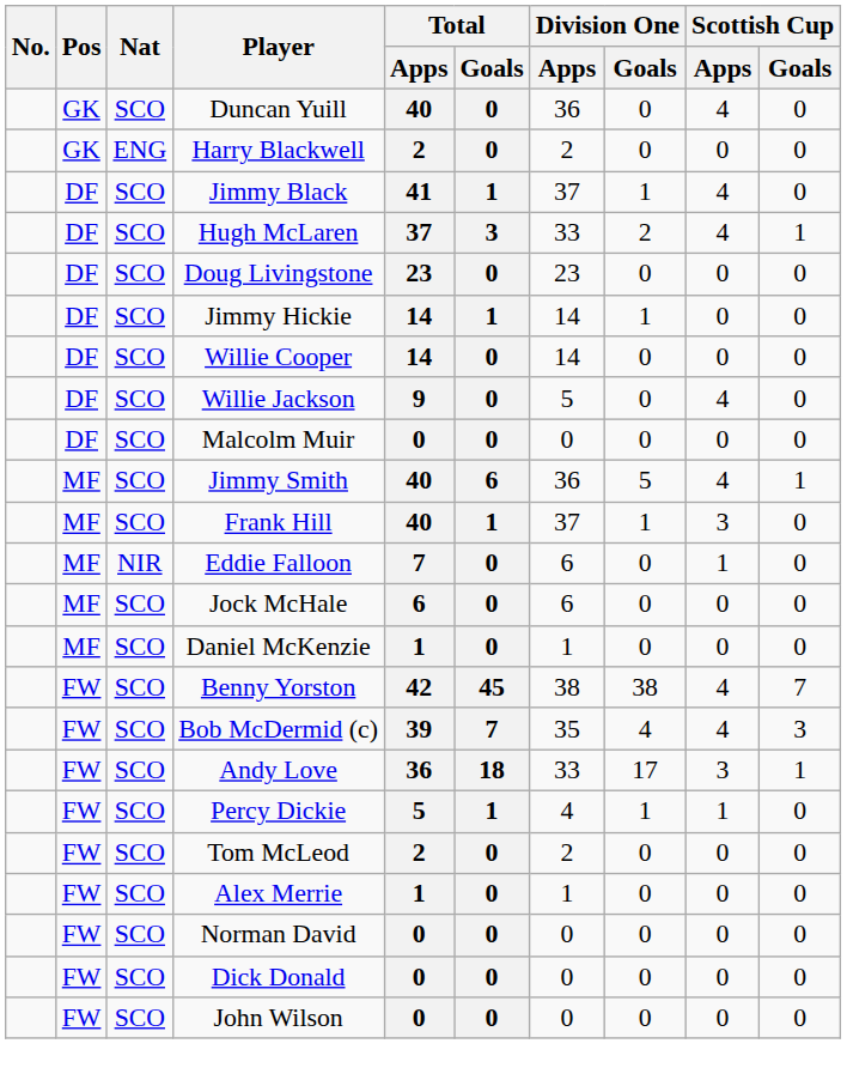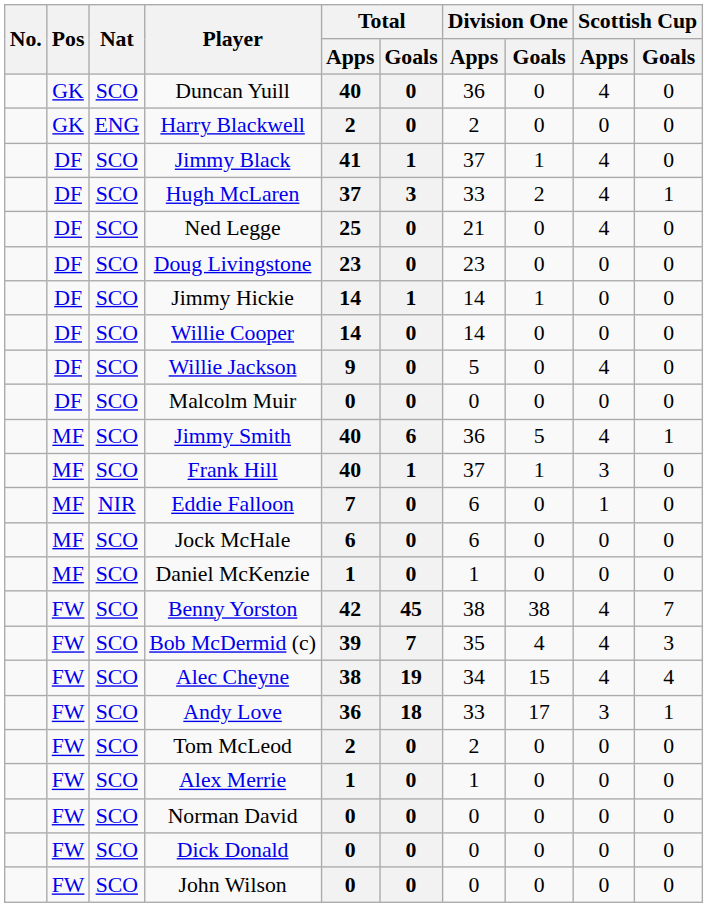 <table class="wikitable sortable" style="text-align: center;">
 <tr>
 <th rowspan="2"><abbr>No.</abbr></th>
 <th rowspan="2"><abbr>Pos</abbr></th>
 <th rowspan="2"><abbr>Nat</abbr></th>
 <th rowspan="2">Player</th>
 <th colspan="2">Total</th>
 <th colspan="2">Division One</th>
 <th colspan="2">Scottish Cup</th>
 </tr>
 <tr>
 <th>Apps</th>
 <th>Goals</th>
 <th>Apps</th>
 <th>Goals</th>
 <th>Apps</th>
 <th>Goals</th>
 </tr>
 <tr>
 <td></td>
 <td><a href='#'>GK</a></td>
 <td> <a href='#'>SCO</a></td>
 <td>Duncan Yuill</td>
 <th>40</th>
 <th>0</th>
 <td>36</td>
 <td>0</td>
 <td>4</td>
 <td>0</td>
 </tr>
 <tr>
 <td></td>
 <td><a href='#'>GK</a></td>
 <td> <a href='#'>ENG</a></td>
 <td><a href='#'>Harry Blackwell</a></td>
 <th>2</th>
 <th>0</th>
 <td>2</td>
 <td>0</td>
 <td>0</td>
 <td>0</td>
 </tr>
 <tr>
 <td></td>
 <td><a href='#'>DF</a></td>
 <td> <a href='#'>SCO</a></td>
 <td><a href='#'>Jimmy Black</a></td>
 <th>41</th>
 <th>1</th>
 <td>37</td>
 <td>1</td>
 <td>4</td>
 <td>0</td>
 </tr>
 <tr>
 <td></td>
 <td><a href='#'>DF</a></td>
 <td> <a href='#'>SCO</a></td>
 <td><a href='#'>Hugh McLaren</a></td>
 <th>37</th>
 <th>3</th>
 <td>33</td>
 <td>2</td>
 <td>4</td>
 <td>1</td>
+</tr>
+<tr>
+<td></td>
+<td><a href='#'>DF</a></td>
+<td> <a href='#'>SCO</a></td>
+<td>Ned Legge</td>
+<th>25</th>
+<th>0</th>
+<td>21</td>
+<td>0</td>
+<td>4</td>
+<td>0</td>
 </tr>
 <tr>
 <td></td>
 <td><a href='#'>DF</a></td>
 <td> <a href='#'>SCO</a></td>
 <td><a href='#'>Doug Livingstone</a></td>
 <th>23</th>
 <th>0</th>
 <td>23</td>
 <td>0</td>
 <td>0</td>
 <td>0</td>
 </tr>
 <tr>
 <td></td>
 <td><a href='#'>DF</a></td>
 <td> <a href='#'>SCO</a></td>
 <td>Jimmy Hickie</td>
 <th>14</th>
 <th>1</th>
 <td>14</td>
 <td>1</td>
 <td>0</td>
 <td>0</td>
 </tr>
 <tr>
 <td></td>
 <td><a href='#'>DF</a></td>
 <td> <a href='#'>SCO</a></td>
 <td><a href='#'>Willie Cooper</a></td>
 <th>14</th>
 <th>0</th>
 <td>14</td>
 <td>0</td>
 <td>0</td>
 <td>0</td>
 </tr>
 <tr>
 <td></td>
 <td><a href='#'>DF</a></td>
 <td> <a href='#'>SCO</a></td>
 <td><a href='#'>Willie Jackson</a></td>
 <th>9</th>
 <th>0</th>
 <td>5</td>
 <td>0</td>
 <td>4</td>
 <td>0</td>
 </tr>
 <tr>
 <td></td>
 <td><a href='#'>DF</a></td>
 <td> <a href='#'>SCO</a></td>
 <td>Malcolm Muir</td>
 <th>0</th>
 <th>0</th>
 <td>0</td>
 <td>0</td>
 <td>0</td>
 <td>0</td>
 </tr>
 <tr>
 <td></td>
 <td><a href='#'>MF</a></td>
 <td> <a href='#'>SCO</a></td>
 <td><a href='#'>Jimmy Smith</a></td>
 <th>40</th>
 <th>6</th>
 <td>36</td>
 <td>5</td>
 <td>4</td>
 <td>1</td>
 </tr>
 <tr>
 <td></td>
 <td><a href='#'>MF</a></td>
 <td> <a href='#'>SCO</a></td>
 <td><a href='#'>Frank Hill</a></td>
 <th>40</th>
 <th>1</th>
 <td>37</td>
 <td>1</td>
 <td>3</td>
 <td>0</td>
 </tr>
 <tr>
 <td></td>
 <td><a href='#'>MF</a></td>
 <td> <a href='#'>NIR</a></td>
 <td><a href='#'>Eddie Falloon</a></td>
 <th>7</th>
 <th>0</th>
 <td>6</td>
 <td>0</td>
 <td>1</td>
 <td>0</td>
 </tr>
 <tr>
 <td></td>
 <td><a href='#'>MF</a></td>
 <td> <a href='#'>SCO</a></td>
 <td>Jock McHale</td>
 <th>6</th>
 <th>0</th>
 <td>6</td>
 <td>0</td>
 <td>0</td>
 <td>0</td>
 </tr>
 <tr>
 <td></td>
 <td><a href='#'>MF</a></td>
 <td> <a href='#'>SCO</a></td>
 <td>Daniel McKenzie</td>
 <th>1</th>
 <th>0</th>
 <td>1</td>
 <td>0</td>
 <td>0</td>
 <td>0</td>
 </tr>
 <tr>
 <td></td>
 <td><a href='#'>FW</a></td>
 <td> <a href='#'>SCO</a></td>
 <td><a href='#'>Benny Yorston</a></td>
 <th>42</th>
 <th>45</th>
 <td>38</td>
 <td>38</td>
 <td>4</td>
 <td>7</td>
 </tr>
 <tr>
 <td></td>
 <td><a href='#'>FW</a></td>
 <td> <a href='#'>SCO</a></td>
 <td><a href='#'>Bob McDermid</a> (c)</td>
 <th>39</th>
 <th>7</th>
 <td>35</td>
 <td>4</td>
 <td>4</td>
 <td>3</td>
 </tr>
 <tr>
 <td></td>
 <td><a href='#'>FW</a></td>
 <td> <a href='#'>SCO</a></td>
+<td><a href='#'>Alec Cheyne</a></td>
+<th>38</th>
+<th>19</th>
+<td>34</td>
+<td>15</td>
+<td>4</td>
+<td>4</td>
+</tr>
+<tr>
+<td></td>
+<td><a href='#'>FW</a></td>
+<td> <a href='#'>SCO</a></td>
 <td><a href='#'>Andy Love</a></td>
 <th>36</th>
 <th>18</th>
 <td>33</td>
 <td>17</td>
 <td>3</td>
 <td>1</td>
-</tr>
-<tr>
-<td></td>
-<td><a href='#'>FW</a></td>
-<td> <a href='#'>SCO</a></td>
-<td><a href='#'>Percy Dickie</a></td>
-<th>5</th>
-<th>1</th>
-<td>4</td>
-<td>1</td>
-<td>1</td>
-<td>0</td>
 </tr>
 <tr>
 <td></td>
 <td><a href='#'>FW</a></td>
 <td> <a href='#'>SCO</a></td>
 <td>Tom McLeod</td>
 <th>2</th>
 <th>0</th>
 <td>2</td>
 <td>0</td>
 <td>0</td>
 <td>0</td>
 </tr>
 <tr>
 <td></td>
 <td><a href='#'>FW</a></td>
 <td> <a href='#'>SCO</a></td>
 <td><a href='#'>Alex Merrie</a></td>
 <th>1</th>
 <th>0</th>
 <td>1</td>
 <td>0</td>
 <td>0</td>
 <td>0</td>
 </tr>
 <tr>
 <td></td>
 <td><a href='#'>FW</a></td>
 <td> <a href='#'>SCO</a></td>
 <td>Norman David</td>
 <th>0</th>
 <th>0</th>
 <td>0</td>
 <td>0</td>
 <td>0</td>
 <td>0</td>
 </tr>
 <tr>
 <td></td>
 <td><a href='#'>FW</a></td>
 <td> <a href='#'>SCO</a></td>
 <td><a href='#'>Dick Donald</a></td>
 <th>0</th>
 <th>0</th>
 <td>0</td>
 <td>0</td>
 <td>0</td>
 <td>0</td>
 </tr>
 <tr>
 <td></td>
 <td><a href='#'>FW</a></td>
 <td> <a href='#'>SCO</a></td>
 <td>John Wilson</td>
 <th>0</th>
 <th>0</th>
 <td>0</td>
 <td>0</td>
 <td>0</td>
 <td>0</td>
 </tr>
 </table>
